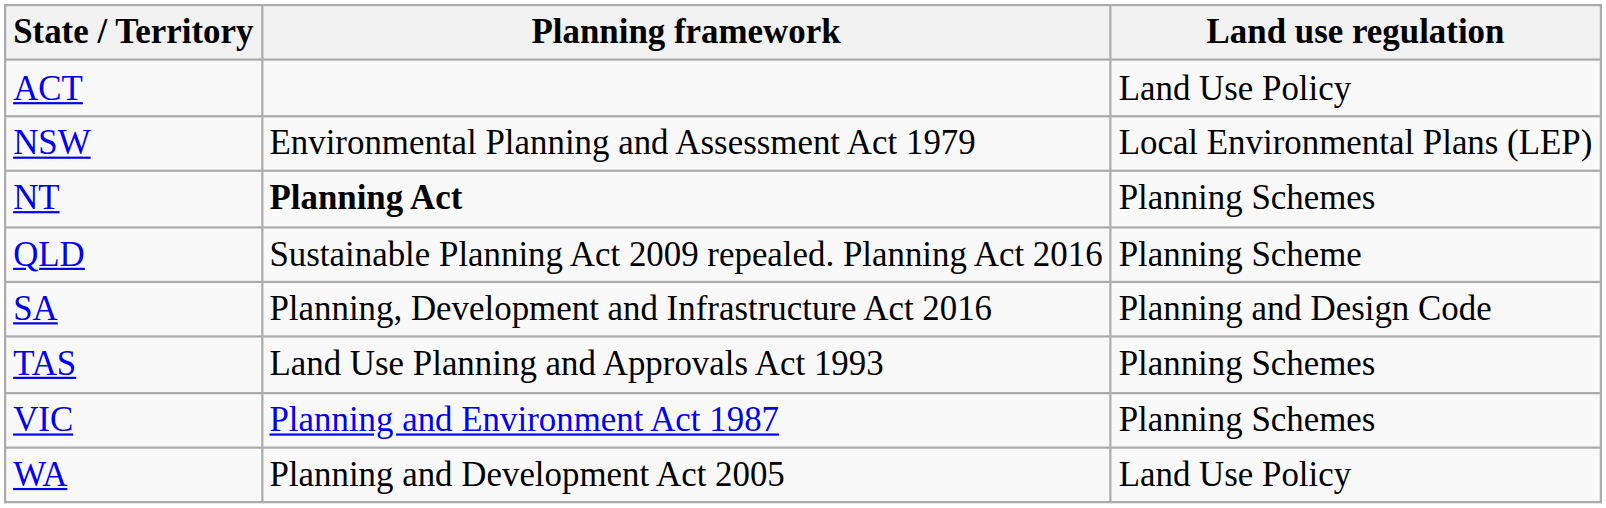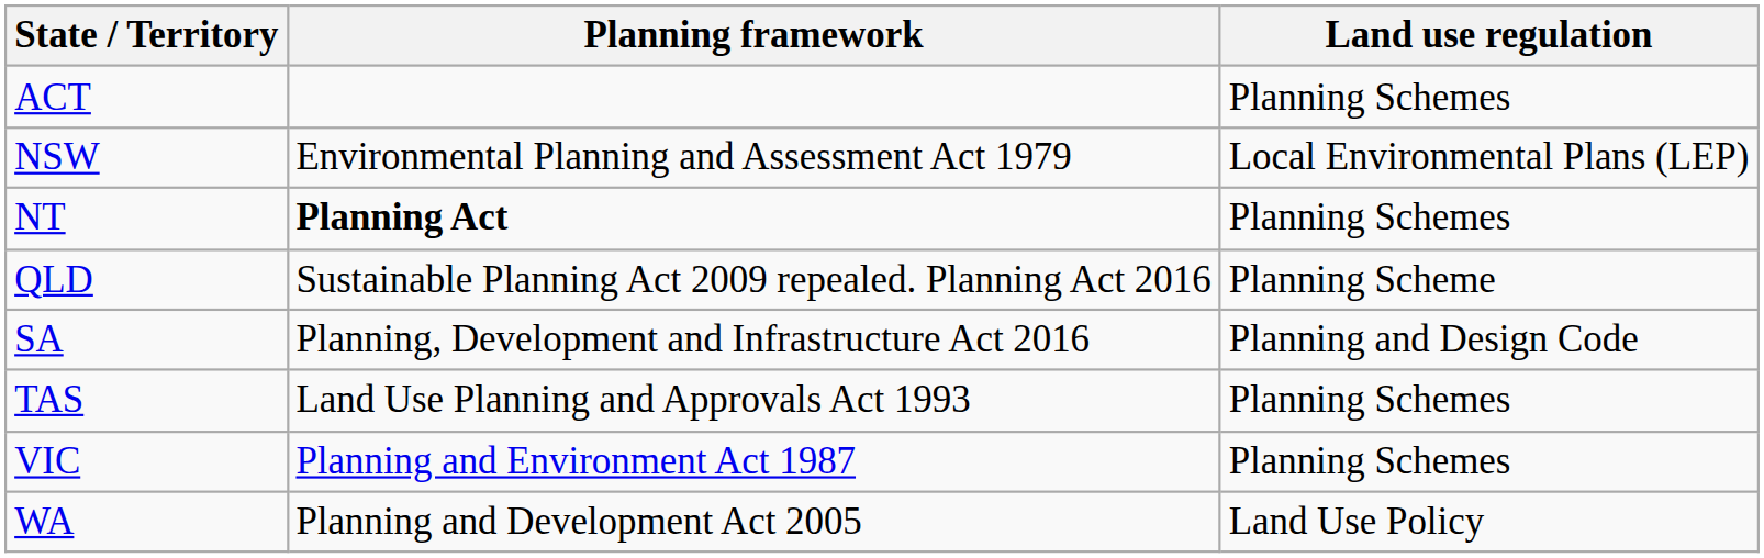 <table class="wikitable">
 <tr>
 <th>State / Territory</th>
 <th>Planning framework</th>
 <th>Land use regulation</th>
 </tr>
 <tr>
 <td><a href='#'>ACT</a></td>
 <td></td>
-<td>Land Use Policy</td>
+<td>Planning Schemes</td>
 </tr>
 <tr>
 <td><a href='#'>NSW</a></td>
 <td>Environmental Planning and Assessment Act 1979</td>
 <td>Local Environmental Plans (LEP)</td>
 </tr>
 <tr>
 <td><a href='#'>NT</a></td>
 <td><strong>Planning Act</strong></td>
 <td>Planning Schemes</td>
 </tr>
 <tr>
 <td><a href='#'>QLD</a></td>
 <td>Sustainable Planning Act 2009 repealed. Planning Act 2016</td>
 <td>Planning Scheme</td>
 </tr>
 <tr>
 <td><a href='#'>SA</a></td>
 <td>Planning, Development and Infrastructure Act 2016</td>
 <td>Planning and Design Code</td>
 </tr>
 <tr>
 <td><a href='#'>TAS</a></td>
 <td>Land Use Planning and Approvals Act 1993</td>
 <td>Planning Schemes</td>
 </tr>
 <tr>
 <td><a href='#'>VIC</a></td>
 <td><a href='#'>Planning and Environment Act 1987</a></td>
 <td>Planning Schemes</td>
 </tr>
 <tr>
 <td><a href='#'>WA</a></td>
 <td>Planning and Development Act 2005</td>
 <td>Land Use Policy</td>
 </tr>
 </table>
